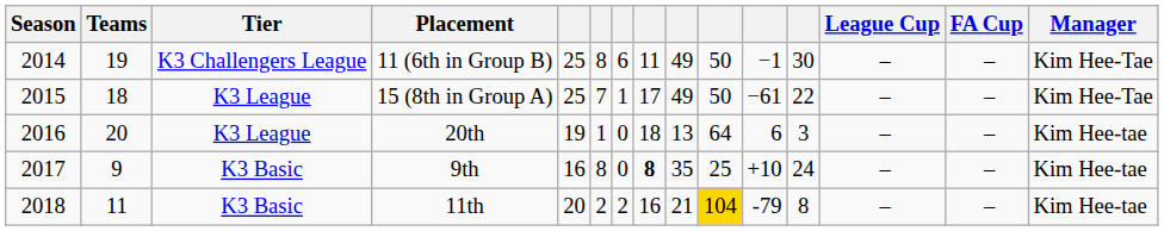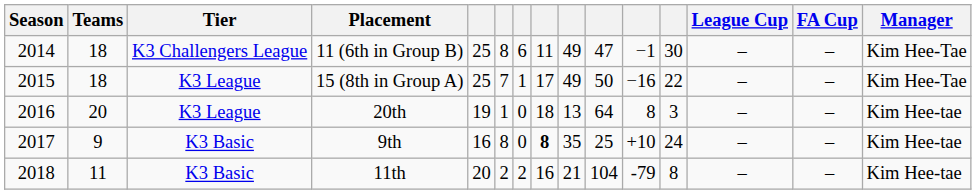 <table class="wikitable" style="text-align: center; font-size:90%;">
 <tr>
 <th>Season</th>
 <th>Teams</th>
 <th>Tier</th>
 <th>Placement</th>
 <th></th>
 <th></th>
 <th></th>
 <th></th>
 <th></th>
 <th></th>
 <th></th>
 <th></th>
 <th><a href='#'>League Cup</a></th>
 <th><a href='#'>FA Cup</a></th>
 <th><a href='#'>Manager</a></th>
 </tr>
 <tr>
 <td>2014</td>
-<td>19</td>
+<td>18</td>
 <td><a href='#'>K3 Challengers League</a></td>
 <td>11 (6th in Group B)</td>
 <td>25</td>
 <td>8</td>
 <td>6</td>
 <td>11</td>
 <td>49</td>
-<td>50</td>
+<td>47</td>
 <td align=right>−1</td>
 <td>30</td>
 <td> –</td>
 <td> –</td>
 <td align=left>Kim Hee-Tae</td>
 </tr>
 <tr>
 <td>2015</td>
 <td>18</td>
 <td><a href='#'>K3 League</a></td>
 <td>15 (8th in Group A)</td>
 <td>25</td>
 <td>7</td>
 <td>1</td>
 <td>17</td>
 <td>49</td>
 <td>50</td>
-<td align=right>−61</td>
+<td align=right>−16</td>
 <td>22</td>
 <td> –</td>
 <td> –</td>
 <td align=left>Kim Hee-Tae</td>
 </tr>
 <tr>
 <td>2016</td>
 <td>20</td>
 <td><a href='#'>K3 League</a></td>
 <td>20th</td>
 <td>19</td>
 <td>1</td>
 <td>0</td>
 <td>18</td>
 <td>13</td>
 <td>64</td>
-<td align=right>6</td>
+<td align=right>8</td>
 <td>3</td>
 <td> –</td>
 <td> –</td>
 <td align=left>Kim Hee-tae</td>
 </tr>
 <tr>
 <td>2017</td>
 <td>9</td>
 <td><a href='#'>K3 Basic</a></td>
 <td>9th</td>
 <td>16</td>
 <td>8</td>
 <td>0</td>
 <td><strong>8</strong></td>
 <td>35</td>
 <td>25</td>
 <td align=right>+10</td>
 <td>24</td>
 <td> –</td>
 <td> –</td>
 <td align=left>Kim Hee-tae</td>
 </tr>
 <tr>
 <td>2018</td>
 <td>11</td>
 <td><a href='#'>K3 Basic</a></td>
 <td>11th</td>
 <td>20</td>
 <td>2</td>
 <td>2</td>
 <td>16</td>
 <td>21</td>
-<td style="background: gold;">104</td>
+<td>104</td>
 <td align=right>-79</td>
 <td>8</td>
 <td> –</td>
 <td> –</td>
 <td align=left>Kim Hee-tae</td>
 </tr>
 </table>
